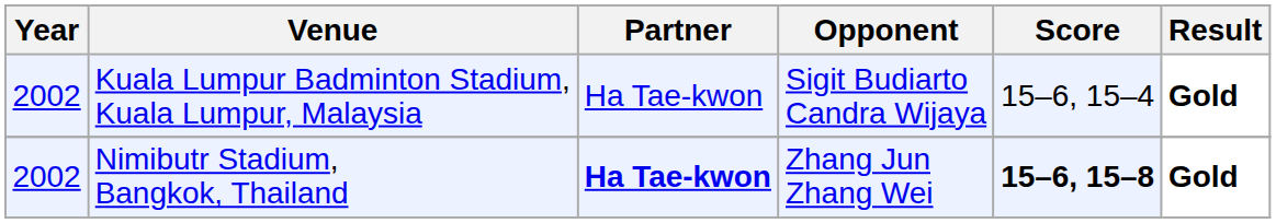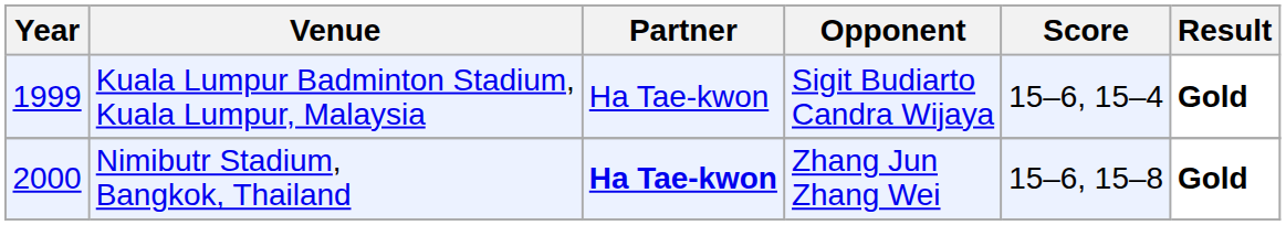 <table class="sortable wikitable" style="font-size: 90%;">
 <tr>
 <th>Year</th>
 <th>Venue</th>
 <th>Partner</th>
 <th>Opponent</th>
 <th>Score</th>
 <th>Result</th>
 </tr>
 <tr style="background:#ECF2FF">
-<td align="center"><a href='#'>2002</a></td>
+<td align="center"><a href='#'>1999</a></td>
 <td align="left"><a href='#'>Kuala Lumpur Badminton Stadium</a>,<br><a href='#'>Kuala Lumpur, Malaysia</a></td>
 <td align="left"> <a href='#'>Ha Tae-kwon</a></td>
 <td align="left"> <a href='#'>Sigit Budiarto</a> <br>  <a href='#'>Candra Wijaya</a></td>
 <td align="left">15–6, 15–4</td>
 <td style="text-align:left; background:white"> <strong>Gold</strong></td>
 </tr>
 <tr>
 </tr>
 <tr style="background:#ECF2FF">
-<td align="center"><a href='#'>2002</a></td>
+<td align="center"><a href='#'>2000</a></td>
 <td align="left"><a href='#'>Nimibutr Stadium</a>,<br><a href='#'>Bangkok, Thailand</a></td>
 <td align="left"><strong> <a href='#'>Ha Tae-kwon</a></strong></td>
 <td align="left"> <a href='#'>Zhang Jun</a> <br>  <a href='#'>Zhang Wei</a></td>
-<td align="left"><strong>15–6, 15–8</strong></td>
+<td align="left">15–6, 15–8</td>
 <td style="text-align:left; background:white"> <strong>Gold</strong></td>
 </tr>
 </table>
